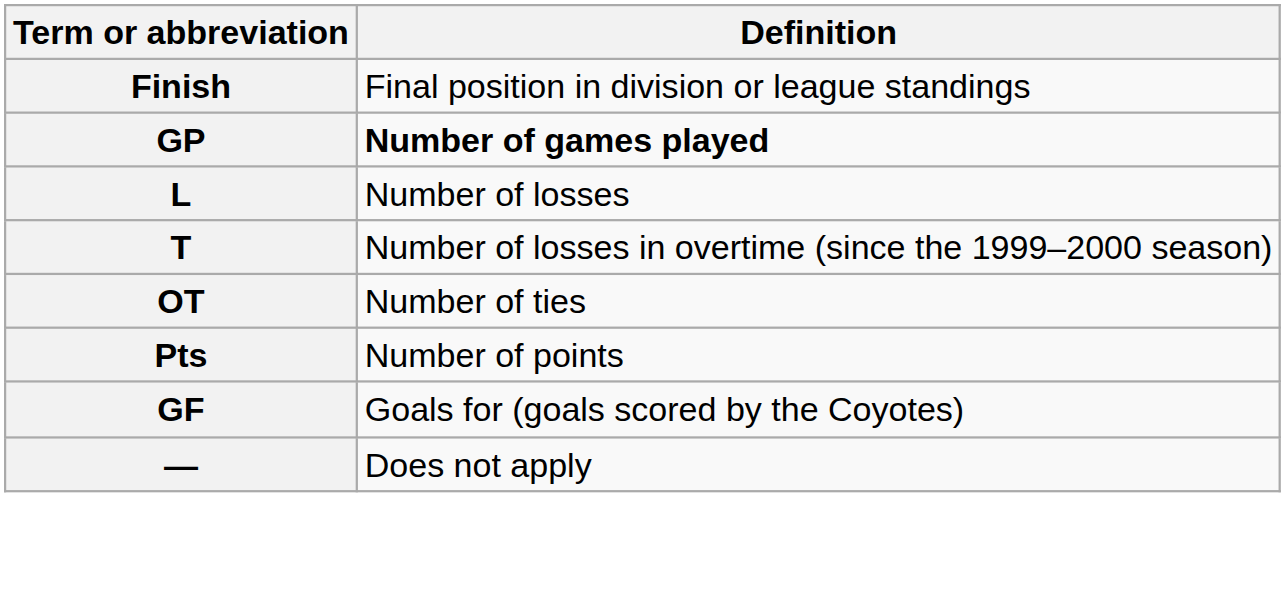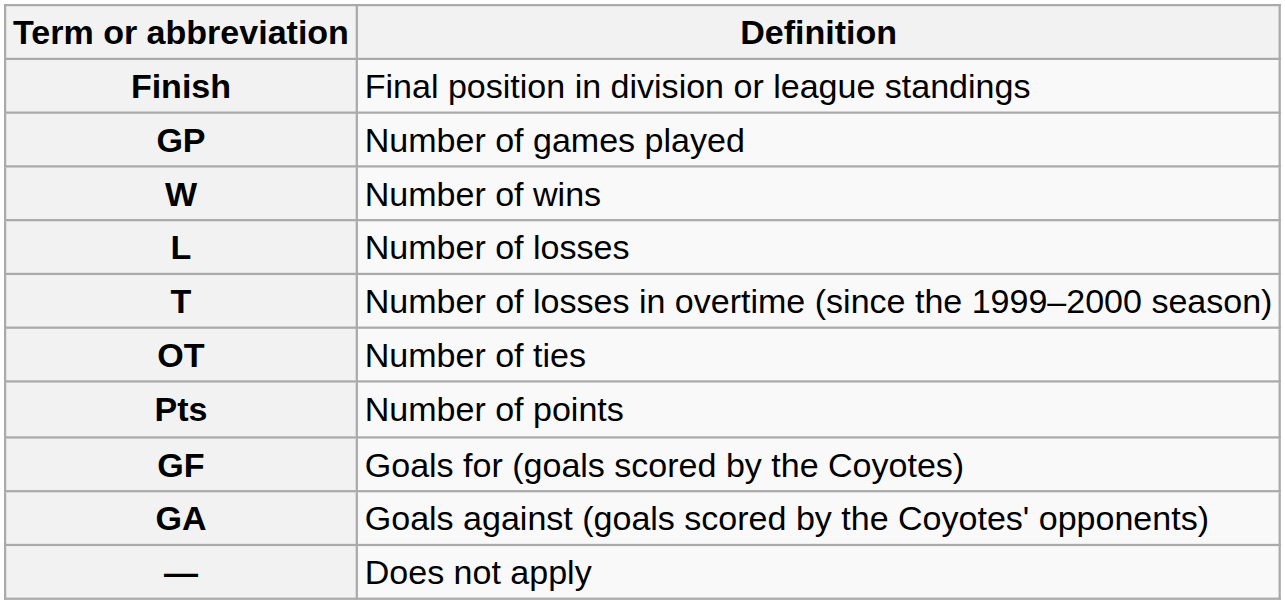 <table class="wikitable" style="font-size:95%">
 <tr>
 <th scope="col">Term or abbreviation</th>
 <th scope="col">Definition</th>
 </tr>
 <tr>
 <th scope="row">Finish</th>
 <td>Final position in division or league standings</td>
 </tr>
 <tr>
 <th scope="row">GP</th>
-<td><strong>Number of games played</strong></td>
+<td>Number of games played</td>
+</tr>
+<tr>
+<th scope="row">W</th>
+<td>Number of wins</td>
 </tr>
 <tr>
 <th scope="row">L</th>
 <td>Number of losses</td>
 </tr>
 <tr>
 <th scope="row">T</th>
 <td>Number of losses in overtime (since the 1999–2000 season)</td>
 </tr>
 <tr>
 <th scope="row">OT</th>
 <td>Number of ties</td>
 </tr>
 <tr>
 <th scope="row">Pts</th>
 <td>Number of points</td>
 </tr>
 <tr>
 <th scope="row">GF</th>
 <td>Goals for (goals scored by the Coyotes)</td>
 </tr>
 <tr>
+<th scope="row">GA</th>
+<td>Goals against (goals scored by the Coyotes' opponents)</td>
+</tr>
+<tr>
 <th scope="row">—</th>
 <td>Does not apply</td>
 </tr>
 </table>
